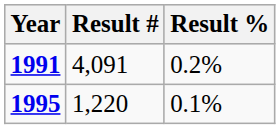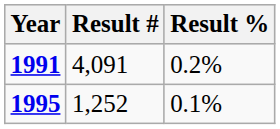 <table class="wikitable">
 <tr>
 <th>Year</th>
 <th>Result #</th>
 <th>Result %</th>
 </tr>
 <tr>
 <td><strong><a href='#'>1991</a></strong></td>
 <td>4,091</td>
 <td>0.2%</td>
 </tr>
 <tr>
 <td><strong><a href='#'>1995</a></strong></td>
-<td>1,220</td>
+<td>1,252</td>
 <td>0.1%</td>
 </tr>
 </table>
